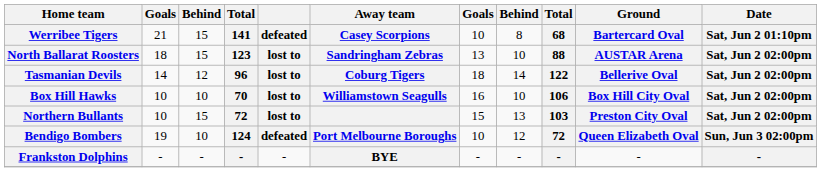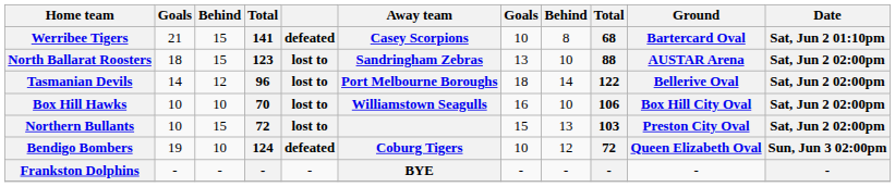 <table class="wikitable">
 <tr>
 <th align=center>Home team</th>
 <th align=center>Goals</th>
 <th align=center>Behind</th>
 <th align=center>Total</th>
 <th align=center></th>
 <th align=center>Away team</th>
 <th align=center>Goals</th>
 <th align=center>Behind</th>
 <th align=center>Total</th>
 <th align=center>Ground</th>
 <th align=center>Date</th>
 </tr>
 <tr>
 <th align=center><a href='#'>Werribee Tigers</a></th>
 <td align=center>21</td>
 <td align=center>15</td>
 <th align=center>141</th>
 <th align=center>defeated</th>
 <th align=center><a href='#'>Casey Scorpions</a></th>
 <td align=center>10</td>
 <td align=center>8</td>
 <th align=center>68</th>
 <th align=center><a href='#'>Bartercard Oval</a></th>
 <th align=center>Sat, Jun 2 01:10pm</th>
 </tr>
 <tr>
 <th align=center><a href='#'>North Ballarat Roosters</a></th>
 <td align=center>18</td>
 <td align=center>15</td>
 <th align=center>123</th>
 <th align=center>lost to</th>
 <th align=center><a href='#'>Sandringham Zebras</a></th>
 <td align=center>13</td>
 <td align=center>10</td>
 <th align=center>88</th>
 <th align=center><a href='#'>AUSTAR Arena</a></th>
 <th align=center>Sat, Jun 2 02:00pm</th>
 </tr>
 <tr>
 <th align=center><a href='#'>Tasmanian Devils</a></th>
 <td align=center>14</td>
 <td align=center>12</td>
 <th align=center>96</th>
 <th align=center>lost to</th>
-<th align=center><a href='#'>Coburg Tigers</a></th>
+<th align=center><a href='#'>Port Melbourne Boroughs</a></th>
 <td align=center>18</td>
 <td align=center>14</td>
 <th align=center>122</th>
 <th align=center><a href='#'>Bellerive Oval</a></th>
 <th align=center>Sat, Jun 2 02:00pm</th>
 </tr>
 <tr>
 <th align=center><a href='#'>Box Hill Hawks</a></th>
 <td align=center>10</td>
 <td align=center>10</td>
 <th align=center>70</th>
 <th align=center>lost to</th>
 <th align=center><a href='#'>Williamstown Seagulls</a></th>
 <td align=center>16</td>
 <td align=center>10</td>
 <th align=center>106</th>
 <th align=center><a href='#'>Box Hill City Oval</a></th>
 <th align=center>Sat, Jun 2 02:00pm</th>
 </tr>
 <tr>
 <th align=center><a href='#'>Northern Bullants</a></th>
 <td align=center>10</td>
 <td align=center>15</td>
 <th align=center>72</th>
 <th align=center>lost to</th>
 <th align=center></th>
 <td align=center>15</td>
 <td align=center>13</td>
 <th align=center>103</th>
 <th align=center><a href='#'>Preston City Oval</a></th>
 <th align=center>Sat, Jun 2 02:00pm</th>
 </tr>
 <tr>
 <th align=center><a href='#'>Bendigo Bombers</a></th>
 <td align=center>19</td>
 <td align=center>10</td>
 <th align=center>124</th>
 <th align=center>defeated</th>
-<th align=center><a href='#'>Port Melbourne Boroughs</a></th>
+<th align=center><a href='#'>Coburg Tigers</a></th>
 <td align=center>10</td>
 <td align=center>12</td>
 <th align=center>72</th>
 <th align=center><a href='#'>Queen Elizabeth Oval</a></th>
 <th align=center>Sun, Jun 3 02:00pm</th>
 </tr>
 <tr>
 <th align=center><a href='#'>Frankston Dolphins</a></th>
 <td align=center>-</td>
 <td align=center>-</td>
 <th align=center>-</th>
 <td align=center>-</td>
 <th align=center>BYE</th>
 <td align=center>-</td>
 <td align=center>-</td>
 <th align=center>-</th>
 <td align=center>-</td>
 <th align=center>-</th>
 </tr>
 <tr>
 </tr>
 </table>
